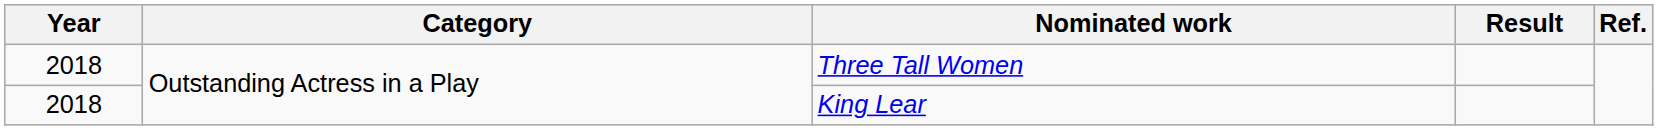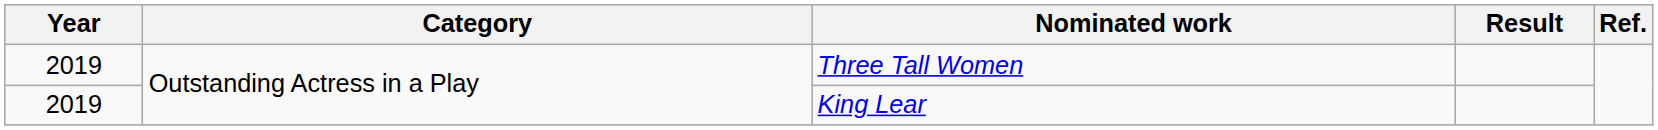 <table class=wikitable>
 <tr>
 <th scope="col" style="width:5em;">Year</th>
 <th scope="col" style="width:26em;">Category</th>
 <th scope="col" style="width:25em;">Nominated work</th>
 <th scope="col" style="width:5em;">Result</th>
 <th>Ref.</th>
 </tr>
 <tr>
-<td style="text-align:center;">2018</td>
+<td style="text-align:center;">2019</td>
 <td rowspan="2">Outstanding Actress in a Play</td>
 <td><em><a href='#'>Three Tall Women</a></em></td>
 <td></td>
 <td rowspan="2"></td>
 </tr>
 <tr>
-<td style="text-align:center;">2018</td>
+<td style="text-align:center;">2019</td>
 <td><em><a href='#'>King Lear</a></em></td>
 <td></td>
 </tr>
 </table>
